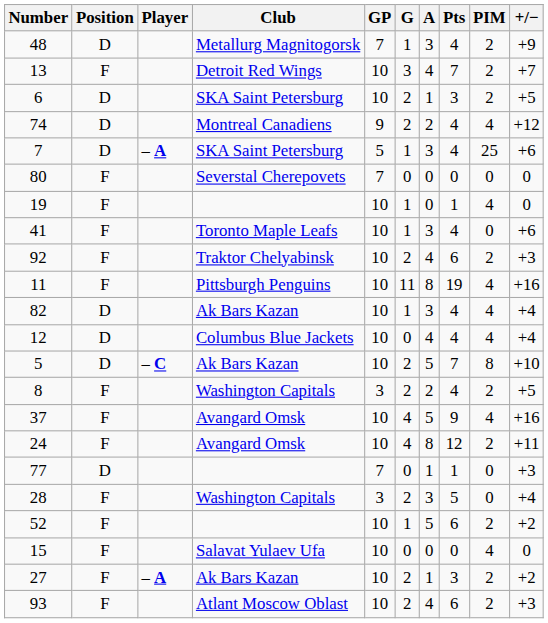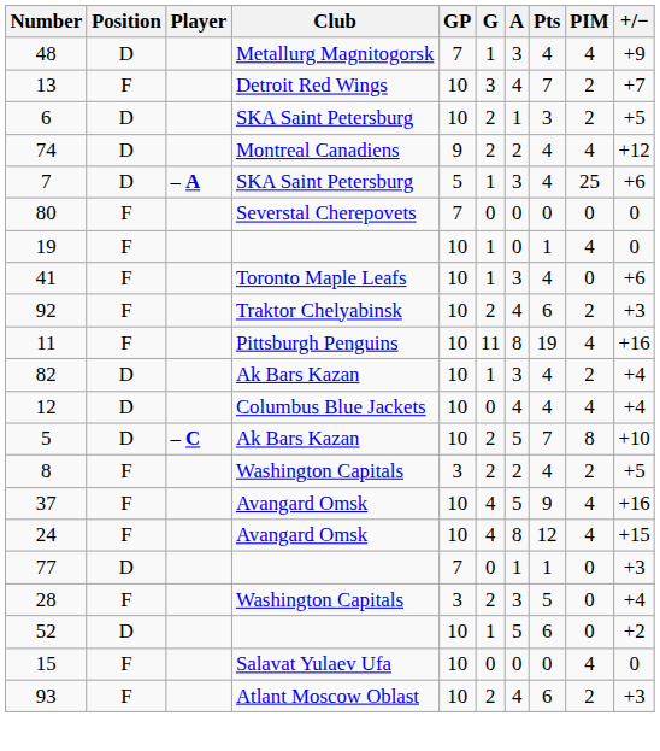 <table class="wikitable sortable" style="text-align: center;">
 <tr>
 <th scope="col">Number</th>
 <th scope="col">Position</th>
 <th scope="col">Player</th>
 <th scope="col">Club</th>
 <th scope="col">GP</th>
 <th scope="col">G</th>
 <th scope="col">A</th>
 <th scope="col">Pts</th>
 <th scope="col">PIM</th>
 <th scope="col">+/−</th>
 </tr>
 <tr>
 <td>48</td>
 <td>D</td>
 <td scope="row" align=left></td>
 <td align=left><a href='#'>Metallurg Magnitogorsk</a></td>
 <td>7</td>
 <td>1</td>
 <td>3</td>
 <td>4</td>
-<td>2</td>
+<td>4</td>
 <td>+9</td>
 </tr>
 <tr>
 <td>13</td>
 <td>F</td>
 <td scope="row" align=left></td>
 <td align=left><a href='#'>Detroit Red Wings</a></td>
 <td>10</td>
 <td>3</td>
 <td>4</td>
 <td>7</td>
 <td>2</td>
 <td>+7</td>
 </tr>
 <tr>
 <td>6</td>
 <td>D</td>
 <td scope="row" align=left></td>
 <td align=left><a href='#'>SKA Saint Petersburg</a></td>
 <td>10</td>
 <td>2</td>
 <td>1</td>
 <td>3</td>
 <td>2</td>
 <td>+5</td>
 </tr>
 <tr>
 <td>74</td>
 <td>D</td>
 <td scope="row" align=left></td>
 <td align=left><a href='#'>Montreal Canadiens</a></td>
 <td>9</td>
 <td>2</td>
 <td>2</td>
 <td>4</td>
 <td>4</td>
 <td>+12</td>
 </tr>
 <tr>
 <td>7</td>
 <td>D</td>
 <td scope="row" align=left> – <strong><a href='#'>A</a></strong></td>
 <td align=left><a href='#'>SKA Saint Petersburg</a></td>
 <td>5</td>
 <td>1</td>
 <td>3</td>
 <td>4</td>
 <td>25</td>
 <td>+6</td>
 </tr>
 <tr>
 <td>80</td>
 <td>F</td>
 <td scope="row" align=left></td>
 <td align=left><a href='#'>Severstal Cherepovets</a></td>
 <td>7</td>
 <td>0</td>
 <td>0</td>
 <td>0</td>
 <td>0</td>
 <td>0</td>
 </tr>
 <tr>
 <td>19</td>
 <td>F</td>
 <td scope="row" align=left></td>
 <td align=left></td>
 <td>10</td>
 <td>1</td>
 <td>0</td>
 <td>1</td>
 <td>4</td>
 <td>0</td>
 </tr>
 <tr>
 <td>41</td>
 <td>F</td>
 <td scope="row" align=left></td>
 <td align=left><a href='#'>Toronto Maple Leafs</a></td>
 <td>10</td>
 <td>1</td>
 <td>3</td>
 <td>4</td>
 <td>0</td>
 <td>+6</td>
 </tr>
 <tr>
 <td>92</td>
 <td>F</td>
 <td scope="row" align=left></td>
 <td align=left><a href='#'>Traktor Chelyabinsk</a></td>
 <td>10</td>
 <td>2</td>
 <td>4</td>
 <td>6</td>
 <td>2</td>
 <td>+3</td>
 </tr>
 <tr>
 <td>11</td>
 <td>F</td>
 <td scope="row" align=left></td>
 <td align=left><a href='#'>Pittsburgh Penguins</a></td>
 <td>10</td>
 <td>11</td>
 <td>8</td>
 <td>19</td>
 <td>4</td>
 <td>+16</td>
 </tr>
 <tr>
 <td>82</td>
 <td>D</td>
 <td scope="row" align=left></td>
 <td align=left><a href='#'>Ak Bars Kazan</a></td>
 <td>10</td>
 <td>1</td>
 <td>3</td>
 <td>4</td>
-<td>4</td>
+<td>2</td>
 <td>+4</td>
 </tr>
 <tr>
 <td>12</td>
 <td>D</td>
 <td scope="row" align=left></td>
 <td align=left><a href='#'>Columbus Blue Jackets</a></td>
 <td>10</td>
 <td>0</td>
 <td>4</td>
 <td>4</td>
 <td>4</td>
 <td>+4</td>
 </tr>
 <tr>
 <td>5</td>
 <td>D</td>
 <td scope="row" align=left> – <strong><a href='#'>C</a></strong></td>
 <td align=left><a href='#'>Ak Bars Kazan</a></td>
 <td>10</td>
 <td>2</td>
 <td>5</td>
 <td>7</td>
 <td>8</td>
 <td>+10</td>
 </tr>
 <tr>
 <td>8</td>
 <td>F</td>
 <td scope="row" align=left></td>
 <td align=left><a href='#'>Washington Capitals</a></td>
 <td>3</td>
 <td>2</td>
 <td>2</td>
 <td>4</td>
 <td>2</td>
 <td>+5</td>
 </tr>
 <tr>
 <td>37</td>
 <td>F</td>
 <td scope="row" align=left></td>
 <td align=left><a href='#'>Avangard Omsk</a></td>
 <td>10</td>
 <td>4</td>
 <td>5</td>
 <td>9</td>
 <td>4</td>
 <td>+16</td>
 </tr>
 <tr>
 <td>24</td>
 <td>F</td>
 <td scope="row" align=left></td>
 <td align=left><a href='#'>Avangard Omsk</a></td>
 <td>10</td>
 <td>4</td>
 <td>8</td>
 <td>12</td>
-<td>2</td>
-<td>+11</td>
+<td>4</td>
+<td>+15</td>
 </tr>
 <tr>
 <td>77</td>
 <td>D</td>
 <td scope="row" align=left></td>
 <td align=left></td>
 <td>7</td>
 <td>0</td>
 <td>1</td>
 <td>1</td>
 <td>0</td>
 <td>+3</td>
 </tr>
 <tr>
 <td>28</td>
 <td>F</td>
 <td scope="row" align=left></td>
 <td align=left><a href='#'>Washington Capitals</a></td>
 <td>3</td>
 <td>2</td>
 <td>3</td>
 <td>5</td>
 <td>0</td>
 <td>+4</td>
 </tr>
 <tr>
 <td>52</td>
-<td>F</td>
+<td>D</td>
 <td scope="row" align=left></td>
 <td align=left></td>
 <td>10</td>
 <td>1</td>
 <td>5</td>
 <td>6</td>
-<td>2</td>
+<td>0</td>
 <td>+2</td>
 </tr>
 <tr>
 <td>15</td>
 <td>F</td>
 <td scope="row" align=left></td>
 <td align=left><a href='#'>Salavat Yulaev Ufa</a></td>
 <td>10</td>
 <td>0</td>
 <td>0</td>
 <td>0</td>
 <td>4</td>
 <td>0</td>
 </tr>
 <tr>
-<td>27</td>
-<td>F</td>
-<td scope="row" align=left> – <strong><a href='#'>A</a></strong></td>
-<td align=left><a href='#'>Ak Bars Kazan</a></td>
-<td>10</td>
-<td>2</td>
-<td>1</td>
-<td>3</td>
-<td>2</td>
-<td>+2</td>
-</tr>
-<tr>
 <td>93</td>
 <td>F</td>
 <td scope="row" align=left></td>
 <td align=left><a href='#'>Atlant Moscow Oblast</a></td>
 <td>10</td>
 <td>2</td>
 <td>4</td>
 <td>6</td>
 <td>2</td>
 <td>+3</td>
 </tr>
 </table>
